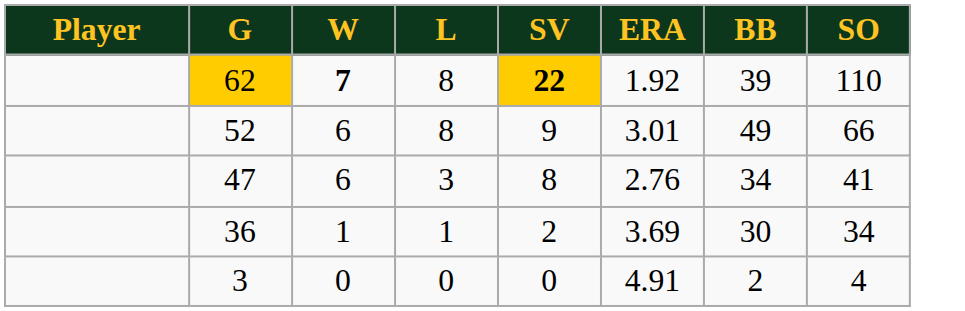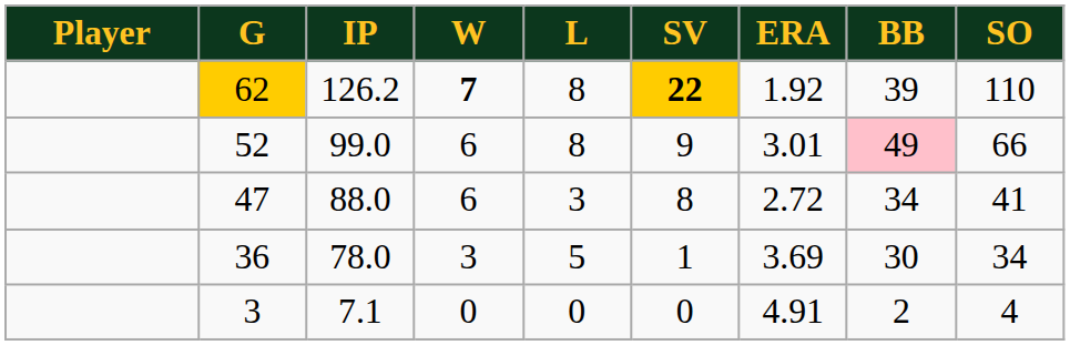 <table class="wikitable sortable">
 <tr>
 <th style="background:#0C371D;color:#ffc322;" width="16%">Player</th>
 <th style="background:#0C371D;color:#ffc322;" width="9%">G</th>
+<th style="background:#0C371D;color:#ffc322;" width="9%">IP</th>
 <th style="background:#0C371D;color:#ffc322;" width="9%">W</th>
 <th style="background:#0C371D;color:#ffc322;" width="9%">L</th>
 <th style="background:#0C371D;color:#ffc322;" width="9%">SV</th>
 <th style="background:#0C371D;color:#ffc322;" width="9%">ERA</th>
 <th style="background:#0C371D;color:#ffc322;" width="9%">BB</th>
 <th style="background:#0C371D;color:#ffc322;" width="9%">SO</th>
 </tr>
 <tr align="center">
 <td></td>
 <td bgcolor="#FFCC00">62</td>
+<td>126.2</td>
 <td><strong>7</strong></td>
 <td>8</td>
 <td bgcolor="#FFCC00"><strong>22</strong></td>
 <td>1.92</td>
 <td>39</td>
 <td>110</td>
 </tr>
 <tr align="center">
 <td></td>
 <td>52</td>
+<td>99.0</td>
 <td>6</td>
 <td>8</td>
 <td>9</td>
 <td>3.01</td>
-<td>49</td>
+<td style="background: pink;">49</td>
 <td>66</td>
 </tr>
 <tr align="center">
 <td></td>
 <td>47</td>
+<td>88.0</td>
 <td>6</td>
 <td>3</td>
 <td>8</td>
-<td>2.76</td>
+<td>2.72</td>
 <td>34</td>
 <td>41</td>
 </tr>
 <tr align="center">
 <td></td>
 <td>36</td>
+<td>78.0</td>
+<td>3</td>
+<td>5</td>
 <td>1</td>
-<td>1</td>
-<td>2</td>
 <td>3.69</td>
 <td>30</td>
 <td>34</td>
 </tr>
 <tr align="center">
 <td></td>
 <td>3</td>
+<td>7.1</td>
 <td>0</td>
 <td>0</td>
 <td>0</td>
 <td>4.91</td>
 <td>2</td>
 <td>4</td>
 </tr>
 </table>
